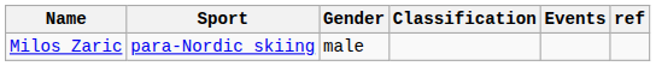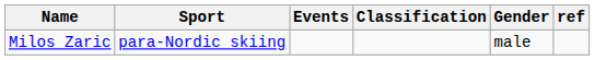 <table class="wikitable">
 <tr>
 <th>Name</th>
 <th>Sport</th>
+<th>Events</th>
+<th>Classification</th>
 <th>Gender</th>
-<th>Classification</th>
-<th>Events</th>
 <th>ref</th>
 </tr>
 <tr>
 <td><a href='#'>Milos Zaric</a></td>
 <td><a href='#'>para-Nordic skiing</a></td>
-<td>male</td>
 <td></td>
 <td></td>
+<td>male</td>
 <td></td>
 </tr>
 </table>
